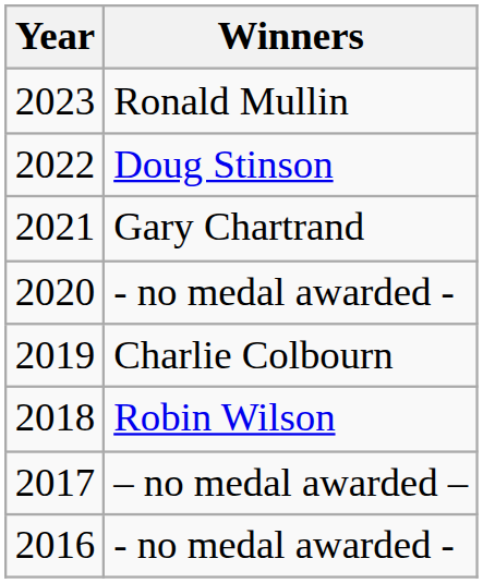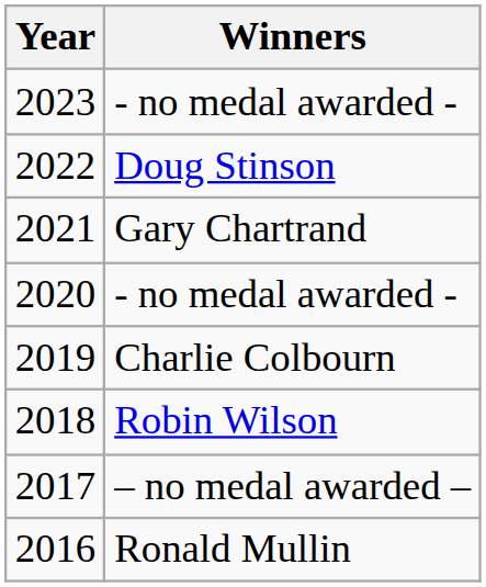 <table class="wikitable">
 <tr>
 <th>Year</th>
 <th>Winners</th>
 </tr>
 <tr>
 <td>2023</td>
-<td>Ronald Mullin</td>
+<td>- no medal awarded -</td>
 </tr>
 <tr>
 <td>2022</td>
 <td><a href='#'>Doug Stinson</a></td>
 </tr>
 <tr>
 <td>2021</td>
 <td>Gary Chartrand</td>
 </tr>
 <tr>
 <td>2020</td>
 <td>- no medal awarded -</td>
 </tr>
 <tr>
 <td>2019</td>
 <td>Charlie Colbourn</td>
 </tr>
 <tr>
 <td>2018</td>
 <td><a href='#'>Robin Wilson</a></td>
 </tr>
 <tr>
 <td>2017</td>
 <td>– no medal awarded –</td>
 </tr>
 <tr>
 <td>2016</td>
-<td>- no medal awarded -</td>
+<td>Ronald Mullin</td>
 </tr>
 </table>
